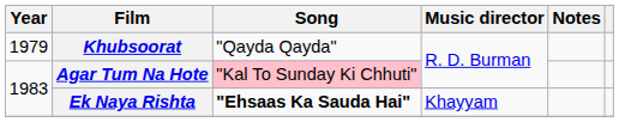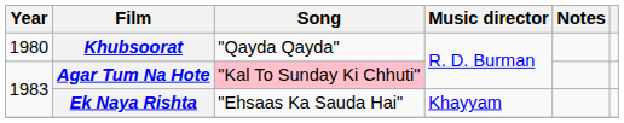 <table class="wikitable sortable plainrowheaders">
 <tr style="background:#ccc; text-align:center;">
 <th scope="col">Year</th>
 <th scope="col">Film</th>
 <th scope="col">Song</th>
 <th scope="col">Music director</th>
 <th scope="col" class="unsortable">Notes</th>
 <th scope="col" class="unsortable"></th>
 </tr>
 <tr>
-<td>1979</td>
+<td>1980</td>
 <th scope="row"><em><a href='#'>Khubsoorat</a></em></th>
 <td>"Qayda Qayda"</td>
 <td rowspan="2"><a href='#'>R. D. Burman</a></td>
 <td></td>
 <td style="text-align: center;"></td>
 </tr>
 <tr>
 <td ROWSPAN="2">1983</td>
 <th scope="row"><em><a href='#'>Agar Tum Na Hote</a></em></th>
 <td style="background: pink;">"Kal To Sunday Ki Chhuti"</td>
 <td></td>
 <td style="text-align: center;"></td>
 </tr>
 <tr>
 <th scope="row"><em><a href='#'>Ek Naya Rishta</a></em></th>
-<td><strong>"Ehsaas Ka Sauda Hai"</strong></td>
+<td>"Ehsaas Ka Sauda Hai"</td>
 <td><a href='#'>Khayyam</a></td>
 <td></td>
 <td style="text-align: center;"></td>
 </tr>
 <tr>
 </tr>
 </table>
